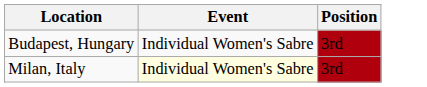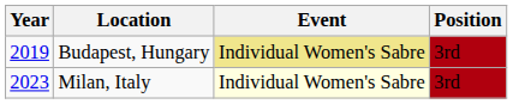 <table class="wikitable">
 <tr>
+<th>Year</th>
 <th>Location</th>
 <th>Event</th>
 <th>Position</th>
 </tr>
 <tr>
+<td><a href='#'>2019</a></td>
 <td>Budapest, Hungary</td>
-<td>Individual Women's Sabre</td>
+<td style="background: khaki;">Individual Women's Sabre</td>
 <td bgcolor="bronze">3rd</td>
 </tr>
 <tr>
+<td><a href='#'>2023</a></td>
 <td>Milan, Italy</td>
 <td style="background: lightyellow;">Individual Women's Sabre</td>
 <td bgcolor="bronze">3rd</td>
 </tr>
 </table>
